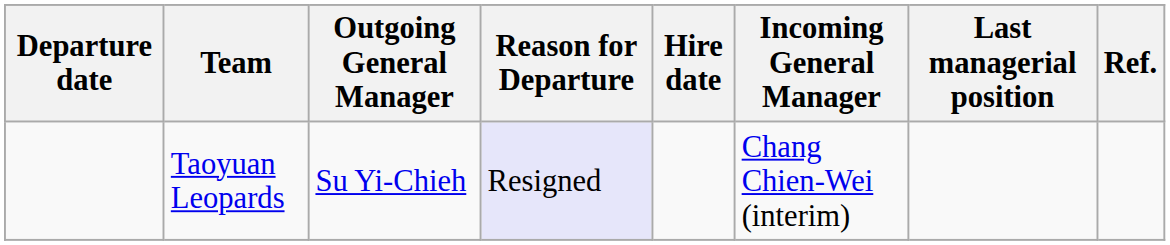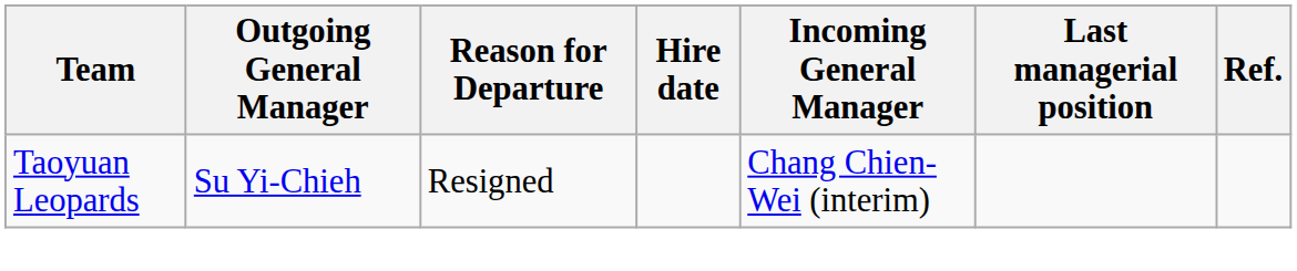 <table class="wikitable sortable">
 <tr>
-<th>Departure date</th>
 <th>Team</th>
 <th>Outgoing General Manager</th>
 <th>Reason for Departure</th>
 <th>Hire date</th>
 <th>Incoming General Manager</th>
 <th class="unsortable">Last managerial position</th>
 <th class="unsortable">Ref.</th>
 </tr>
 <tr>
-<td></td>
 <td><a href='#'>Taoyuan Leopards</a></td>
 <td><a href='#'>Su Yi-Chieh</a></td>
-<td style="background: lavender;">Resigned</td>
+<td>Resigned</td>
 <td></td>
 <td><a href='#'>Chang Chien-Wei</a> (interim)</td>
 <td></td>
 <td></td>
 </tr>
 </table>
